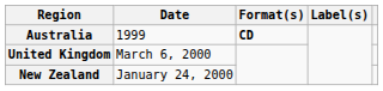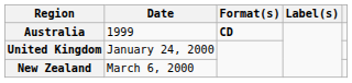 <table class="wikitable plainrowheaders">
 <tr>
 <th scope="col">Region</th>
 <th scope="col">Date</th>
 <th scope="col">Format(s)</th>
 <th scope="col">Label(s)</th>
 <th scope="col"></th>
 </tr>
 <tr>
 <th scope="row">Australia</th>
 <td>1999</td>
 <td><strong>CD</strong></td>
 <td rowspan="3"></td>
 <td></td>
 </tr>
 <tr>
 <th scope="row">United Kingdom</th>
-<td>March 6, 2000</td>
+<td>January 24, 2000</td>
 <td rowspan="2"></td>
 <td></td>
 </tr>
 <tr>
 <th scope="row">New Zealand</th>
-<td>January 24, 2000</td>
+<td>March 6, 2000</td>
 <td></td>
 </tr>
 </table>
